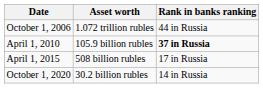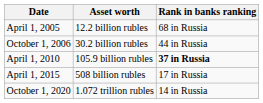 <table class="wikitable">
 <tr>
 <th>Date</th>
 <th>Asset worth</th>
 <th>Rank in banks ranking</th>
 </tr>
 <tr>
+<td>April 1, 2005</td>
+<td>12.2 billion rubles</td>
+<td>68 in Russia</td>
+</tr>
+<tr>
 <td>October 1, 2006</td>
-<td>1.072 trillion rubles</td>
+<td>30.2 billion rubles</td>
 <td>44 in Russia</td>
 </tr>
 <tr>
 <td>April 1, 2010</td>
 <td>105.9 billion rubles</td>
 <td><strong>37 in Russia</strong></td>
 </tr>
 <tr>
 <td>April 1, 2015</td>
 <td>508 billion rubles</td>
 <td>17 in Russia</td>
 </tr>
 <tr>
 <td>October 1, 2020</td>
-<td>30.2 billion rubles</td>
+<td>1.072 trillion rubles</td>
 <td>14 in Russia</td>
 </tr>
 </table>
